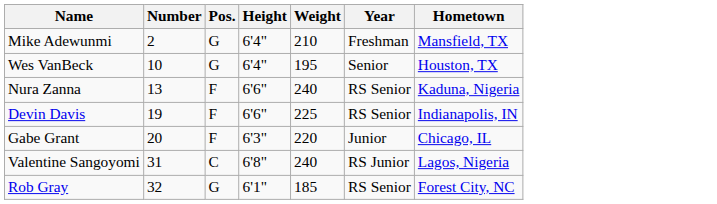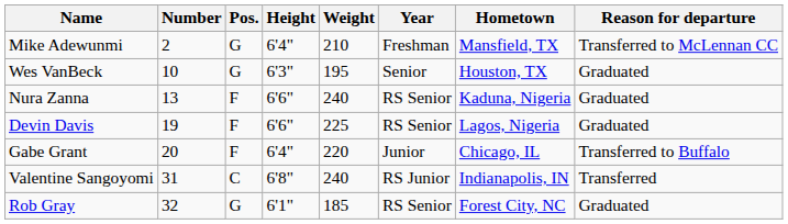 <table class="wikitable sortable" border="1">
 <tr>
 <th>Name</th>
 <th>Number</th>
 <th>Pos.</th>
 <th>Height</th>
 <th>Weight</th>
 <th>Year</th>
 <th>Hometown</th>
+<th class="unsortable">Reason for departure</th>
 </tr>
 <tr>
 <td>Mike Adewunmi</td>
 <td>2</td>
 <td>G</td>
 <td>6'4"</td>
 <td>210</td>
 <td>Freshman</td>
 <td><a href='#'>Mansfield, TX</a></td>
+<td>Transferred to <a href='#'>McLennan CC</a></td>
 </tr>
 <tr>
 <td>Wes VanBeck</td>
 <td>10</td>
 <td>G</td>
-<td>6'4"</td>
+<td>6'3"</td>
 <td>195</td>
 <td>Senior</td>
 <td><a href='#'>Houston, TX</a></td>
+<td>Graduated</td>
 </tr>
 <tr>
 <td>Nura Zanna</td>
 <td>13</td>
 <td>F</td>
 <td>6'6"</td>
 <td>240</td>
 <td>RS Senior</td>
 <td><a href='#'>Kaduna, Nigeria</a></td>
+<td>Graduated</td>
 </tr>
 <tr>
 <td><a href='#'>Devin Davis</a></td>
 <td>19</td>
 <td>F</td>
 <td>6'6"</td>
 <td>225</td>
 <td>RS Senior</td>
-<td><a href='#'>Indianapolis, IN</a></td>
+<td><a href='#'>Lagos, Nigeria</a></td>
+<td>Graduated</td>
 </tr>
 <tr>
 <td>Gabe Grant</td>
 <td>20</td>
 <td>F</td>
-<td>6'3"</td>
+<td>6'4"</td>
 <td>220</td>
 <td>Junior</td>
 <td><a href='#'>Chicago, IL</a></td>
+<td>Transferred to <a href='#'>Buffalo</a></td>
 </tr>
 <tr>
 <td>Valentine Sangoyomi</td>
 <td>31</td>
 <td>C</td>
 <td>6'8"</td>
 <td>240</td>
 <td>RS Junior</td>
-<td><a href='#'>Lagos, Nigeria</a></td>
+<td><a href='#'>Indianapolis, IN</a></td>
+<td>Transferred</td>
 </tr>
 <tr>
 <td><a href='#'>Rob Gray</a></td>
 <td>32</td>
 <td>G</td>
 <td>6'1"</td>
 <td>185</td>
 <td>RS Senior</td>
 <td><a href='#'>Forest City, NC</a></td>
+<td>Graduated</td>
 </tr>
 </table>
